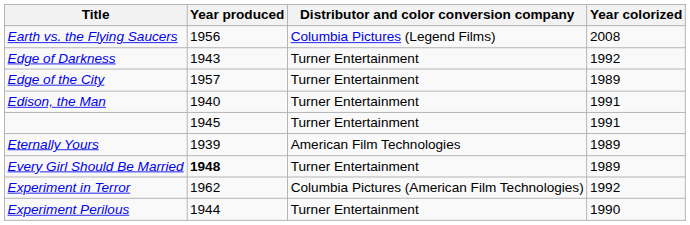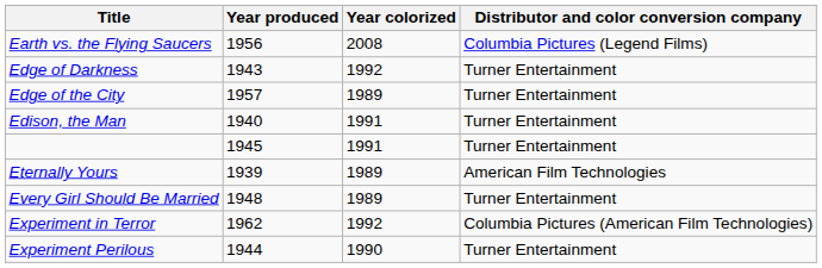 <table class="wikitable sortable">
 <tr>
 <th>Title</th>
 <th>Year produced</th>
+<th>Year colorized</th>
 <th>Distributor and color conversion company</th>
-<th>Year colorized</th>
 </tr>
 <tr>
 <td><em><a href='#'>Earth vs. the Flying Saucers</a></em></td>
 <td>1956</td>
+<td>2008</td>
 <td><a href='#'>Columbia Pictures</a> (Legend Films)</td>
-<td>2008</td>
 </tr>
 <tr>
 <td><em><a href='#'>Edge of Darkness</a></em></td>
 <td>1943</td>
+<td>1992</td>
 <td>Turner Entertainment</td>
-<td>1992</td>
 </tr>
 <tr>
 <td><em><a href='#'>Edge of the City</a></em></td>
 <td>1957</td>
+<td>1989</td>
 <td>Turner Entertainment</td>
-<td>1989</td>
 </tr>
 <tr>
 <td><em><a href='#'>Edison, the Man</a></em></td>
 <td>1940</td>
+<td>1991</td>
 <td>Turner Entertainment</td>
-<td>1991</td>
 </tr>
 <tr>
 <td><em></em></td>
 <td>1945</td>
+<td>1991</td>
 <td>Turner Entertainment</td>
-<td>1991</td>
 </tr>
 <tr>
 <td><em><a href='#'>Eternally Yours</a></em></td>
 <td>1939</td>
+<td>1989</td>
 <td>American Film Technologies</td>
-<td>1989</td>
 </tr>
 <tr>
 <td><em><a href='#'>Every Girl Should Be Married</a></em></td>
-<td><strong>1948</strong></td>
+<td>1948</td>
+<td>1989</td>
 <td>Turner Entertainment</td>
-<td>1989</td>
 </tr>
 <tr>
 <td><em><a href='#'>Experiment in Terror</a></em></td>
 <td>1962</td>
+<td>1992</td>
 <td>Columbia Pictures (American Film Technologies)</td>
-<td>1992</td>
 </tr>
 <tr>
 <td><em><a href='#'>Experiment Perilous</a></em></td>
 <td>1944</td>
+<td>1990</td>
 <td>Turner Entertainment</td>
-<td>1990</td>
 </tr>
 </table>
